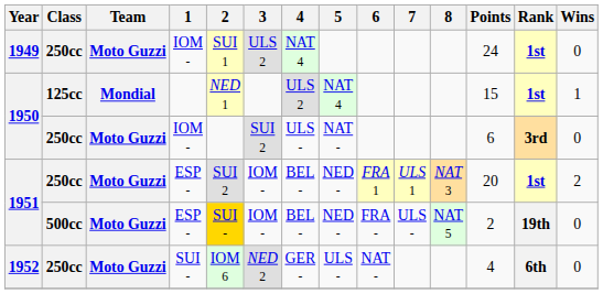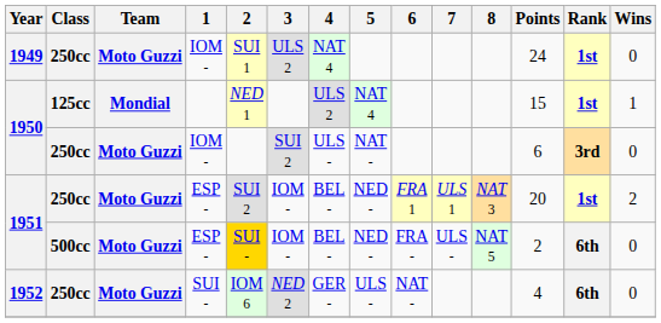 <table class="wikitable" style="text-align:center; font-size:95%">
 <tr>
 <th>Year</th>
 <th>Class</th>
 <th>Team</th>
 <th>1</th>
 <th>2</th>
 <th>3</th>
 <th>4</th>
 <th>5</th>
 <th>6</th>
 <th>7</th>
 <th>8</th>
 <th>Points</th>
 <th>Rank</th>
 <th>Wins</th>
 </tr>
 <tr>
 <th><a href='#'>1949</a></th>
 <th>250cc</th>
 <th><a href='#'>Moto Guzzi</a></th>
 <td><a href='#'>IOM</a><br><small>-</small></td>
 <td style="background:#FFFFBF;"><a href='#'>SUI</a><br><small>1</small></td>
 <td style="background:#DFDFDF;"><a href='#'>ULS</a><br><small>2</small></td>
 <td style="background:#DFFFDF;"><a href='#'>NAT</a><br><small>4</small></td>
 <td></td>
 <td></td>
 <td></td>
 <td></td>
 <td>24</td>
 <td style="background:#FFFFBF;"><strong><a href='#'>1st</a></strong></td>
 <td>0</td>
 </tr>
 <tr>
 <th rowspan=2><a href='#'>1950</a></th>
 <th>125cc</th>
 <th><a href='#'>Mondial</a></th>
 <td></td>
 <td style="background:#FFFFBF;"><em><a href='#'>NED</a></em><br><small>1</small></td>
 <td></td>
 <td style="background:#DFDFDF;"><a href='#'>ULS</a><br><small>2</small></td>
 <td style="background:#DFFFDF;"><a href='#'>NAT</a><br><small>4</small></td>
 <td></td>
 <td></td>
 <td></td>
 <td>15</td>
 <td style="background:#FFFFBF;"><strong><a href='#'>1st</a></strong></td>
 <td>1</td>
 </tr>
 <tr>
 <th>250cc</th>
 <th><a href='#'>Moto Guzzi</a></th>
 <td><a href='#'>IOM</a><br><small>-</small></td>
 <td></td>
 <td style="background:#DFDFDF;"><a href='#'>SUI</a><br><small>2</small></td>
 <td><a href='#'>ULS</a><br><small>-</small></td>
 <td><a href='#'>NAT</a><br><small>-</small></td>
 <td></td>
 <td></td>
 <td></td>
 <td>6</td>
 <td style="background:#FFDF9F;"><strong>3rd</strong></td>
 <td>0</td>
 </tr>
 <tr>
 <th rowspan=2><a href='#'>1951</a></th>
 <th>250cc</th>
 <th><a href='#'>Moto Guzzi</a></th>
 <td><a href='#'>ESP</a><br><small>-</small></td>
 <td style="background:#DFDFDF;"><a href='#'>SUI</a><br><small>2</small></td>
 <td><a href='#'>IOM</a><br><small>-</small></td>
 <td><a href='#'>BEL</a><br><small>-</small></td>
 <td><a href='#'>NED</a><br><small>-</small></td>
 <td style="background:#FFFFBF;"><em><a href='#'>FRA</a></em><br><small>1</small></td>
 <td style="background:#FFFFBF;"><em><a href='#'>ULS</a></em><br><small>1</small></td>
 <td style="background:#FFDF9F;"><em><a href='#'>NAT</a></em><br><small>3</small></td>
 <td>20</td>
 <td style="background:#FFFFBF;"><strong><a href='#'>1st</a></strong></td>
 <td>2</td>
 </tr>
 <tr>
 <th>500cc</th>
 <th><a href='#'>Moto Guzzi</a></th>
 <td><a href='#'>ESP</a><br><small>-</small></td>
 <td style="background: gold;"><a href='#'>SUI</a><br><small>-</small></td>
 <td><a href='#'>IOM</a><br><small>-</small></td>
 <td><a href='#'>BEL</a><br><small>-</small></td>
 <td><a href='#'>NED</a><br><small>-</small></td>
 <td><a href='#'>FRA</a><br><small>-</small></td>
 <td><a href='#'>ULS</a><br><small>-</small></td>
 <td style="background:#DFFFDF;"><a href='#'>NAT</a><br><small>5</small></td>
 <td>2</td>
-<th>19th</th>
+<th>6th</th>
 <td>0</td>
 </tr>
 <tr>
 <th><a href='#'>1952</a></th>
 <th>250cc</th>
 <th><a href='#'>Moto Guzzi</a></th>
 <td><a href='#'>SUI</a><br><small>-</small></td>
 <td style="background:#DFFFDF;"><a href='#'>IOM</a><br><small>6</small></td>
 <td style="background:#DFDFDF;"><em><a href='#'>NED</a></em><br><small>2</small></td>
 <td><a href='#'>GER</a><br><small>-</small></td>
 <td><a href='#'>ULS</a><br><small>-</small></td>
 <td><a href='#'>NAT</a><br><small>-</small></td>
 <td></td>
 <td></td>
 <td>4</td>
 <th>6th</th>
 <td>0</td>
 </tr>
 <tr>
 </tr>
 </table>
